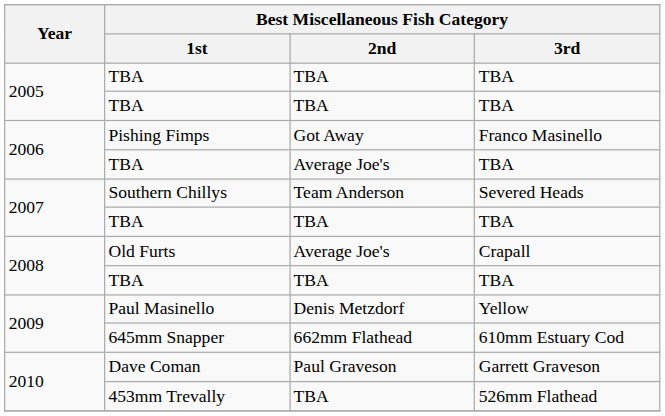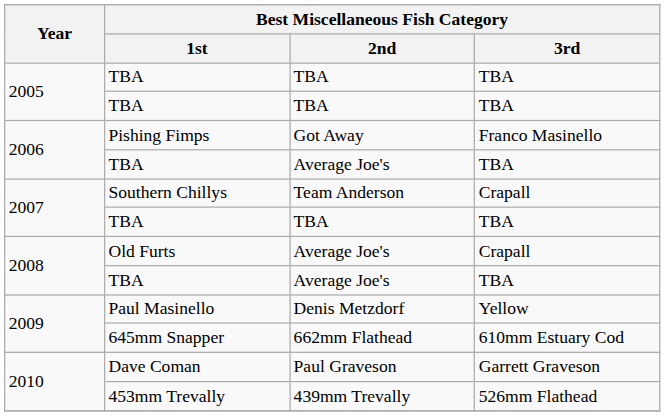 <table class="wikitable" align=center style="font-size:90%;">
 <tr>
 </tr>
 <tr bgcolor="#efefef">
 <th rowspan=2 width=75px>Year</th>
 <th colspan=3 width=435px>Best Miscellaneous Fish Category</th>
 </tr>
 <tr>
 <th width=145px>1st</th>
 <th width=145px>2nd</th>
 <th width=145px>3rd</th>
 </tr>
 <tr>
 <td rowspan="2">2005</td>
 <td>TBA</td>
 <td>TBA</td>
 <td>TBA</td>
 </tr>
 <tr>
 <td>TBA</td>
 <td>TBA</td>
 <td>TBA</td>
 </tr>
 <tr>
 <td rowspan="2">2006</td>
 <td>Pishing Fimps</td>
 <td>Got Away</td>
 <td>Franco Masinello</td>
 </tr>
 <tr>
 <td>TBA</td>
 <td>Average Joe's</td>
 <td>TBA</td>
 </tr>
 <tr>
 <td rowspan="2">2007</td>
 <td>Southern Chillys</td>
 <td>Team Anderson</td>
-<td>Severed Heads</td>
+<td>Crapall</td>
 </tr>
 <tr>
 <td>TBA</td>
 <td>TBA</td>
 <td>TBA</td>
 </tr>
 <tr>
 <td rowspan="2">2008</td>
 <td>Old Furts</td>
 <td>Average Joe's</td>
 <td>Crapall</td>
 </tr>
 <tr>
 <td>TBA</td>
-<td>TBA</td>
+<td>Average Joe's</td>
 <td>TBA</td>
 </tr>
 <tr>
 <td rowspan="2">2009</td>
 <td>Paul Masinello</td>
 <td>Denis Metzdorf</td>
 <td>Yellow</td>
 </tr>
 <tr>
 <td>645mm Snapper</td>
 <td>662mm Flathead</td>
 <td>610mm Estuary Cod</td>
 </tr>
 <tr>
 <td rowspan="2">2010</td>
 <td>Dave Coman</td>
 <td>Paul Graveson</td>
 <td>Garrett Graveson</td>
 </tr>
 <tr>
 <td>453mm Trevally</td>
-<td>TBA</td>
+<td>439mm Trevally</td>
 <td>526mm Flathead</td>
 </tr>
 <tr>
 </tr>
 </table>
